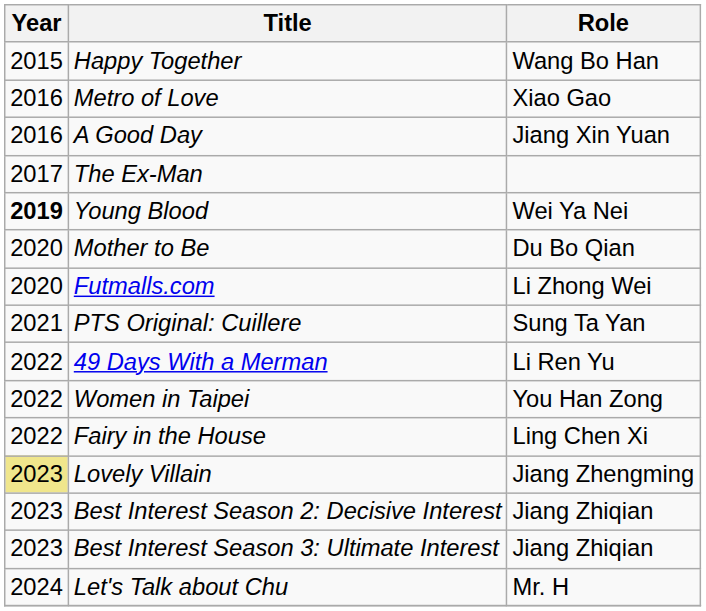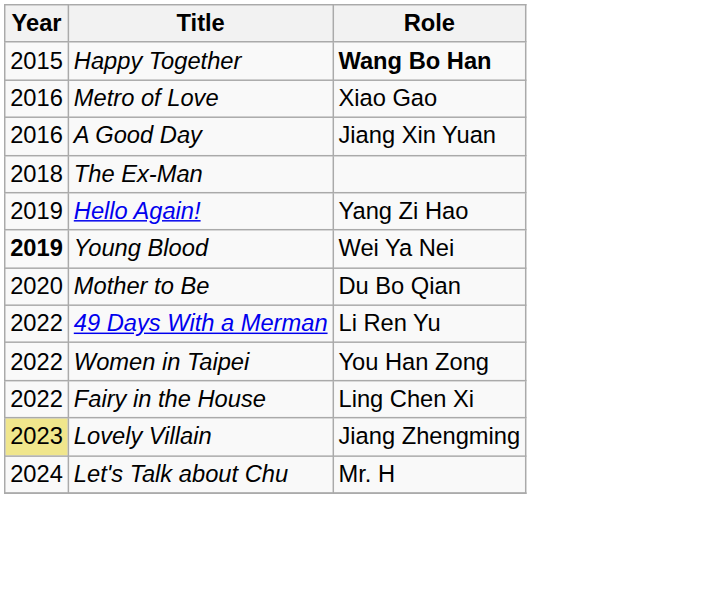 <table class="wikitable sortable">
 <tr>
 <th>Year</th>
 <th>Title</th>
 <th>Role</th>
 </tr>
 <tr>
 <td>2015</td>
 <td><em>Happy Together</em></td>
-<td>Wang Bo Han</td>
+<td><strong>Wang Bo Han</strong></td>
 </tr>
 <tr>
 <td>2016</td>
 <td><em>Metro of Love</em></td>
 <td>Xiao Gao</td>
 </tr>
 <tr>
 <td>2016</td>
 <td><em>A Good Day</em></td>
 <td>Jiang Xin Yuan</td>
 </tr>
 <tr>
-<td>2017</td>
+<td>2018</td>
 <td><em>The Ex-Man</em></td>
 <td></td>
+</tr>
+<tr>
+<td>2019</td>
+<td><em><a href='#'>Hello Again!</a></em></td>
+<td>Yang Zi Hao</td>
 </tr>
 <tr>
 <td><strong>2019</strong></td>
 <td><em>Young Blood</em></td>
 <td>Wei Ya Nei</td>
 </tr>
 <tr>
 <td>2020</td>
 <td><em>Mother to Be</em></td>
 <td>Du Bo Qian</td>
-</tr>
-<tr>
-<td>2020</td>
-<td><em><a href='#'>Futmalls.com</a></em></td>
-<td>Li Zhong Wei</td>
-</tr>
-<tr>
-<td>2021</td>
-<td><em>PTS Original: Cuillere</em></td>
-<td>Sung Ta Yan</td>
 </tr>
 <tr>
 <td>2022</td>
 <td><em><a href='#'>49 Days With a Merman</a></em></td>
 <td>Li Ren Yu</td>
 </tr>
 <tr>
 <td>2022</td>
 <td><em>Women in Taipei</em></td>
 <td>You Han Zong</td>
 </tr>
 <tr>
 <td>2022</td>
 <td><em>Fairy in the House</em></td>
 <td>Ling Chen Xi</td>
 </tr>
 <tr>
 <td style="background: khaki;">2023</td>
 <td><em>Lovely Villain</em></td>
 <td>Jiang Zhengming</td>
 </tr>
 <tr>
-<td>2023</td>
-<td><em>Best Interest Season 2: Decisive Interest</em></td>
-<td>Jiang Zhiqian</td>
-</tr>
-<tr>
-<td>2023</td>
-<td><em>Best Interest Season 3: Ultimate Interest</em></td>
-<td>Jiang Zhiqian</td>
-</tr>
-<tr>
 <td>2024</td>
 <td><em>Let's Talk about Chu</em></td>
 <td>Mr. H</td>
 </tr>
 <tr>
 </tr>
 </table>
